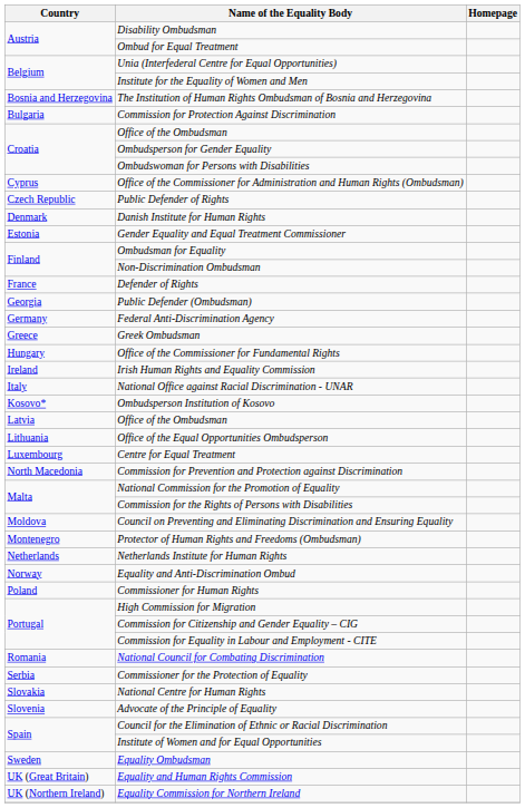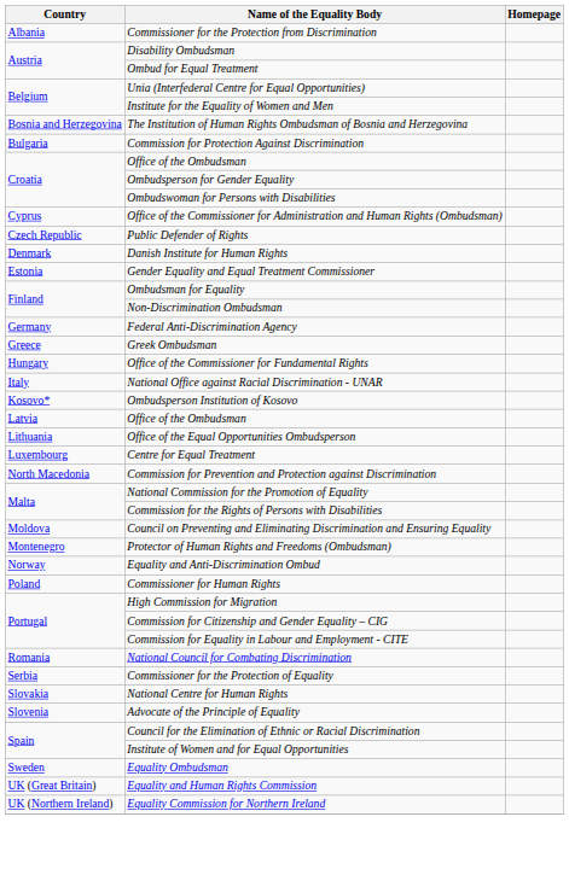 <table class="wikitable sortable">
 <tr>
 <th>Country</th>
 <th>Name of the Equality Body</th>
 <th>Homepage</th>
+</tr>
+<tr>
+<td> <a href='#'>Albania</a></td>
+<td><em>Commissioner for the Protection from Discrimination</em></td>
+<td></td>
 </tr>
 <tr>
 <td rowspan=2> <a href='#'>Austria</a></td>
 <td><em>Disability Ombudsman</em></td>
 <td></td>
 </tr>
 <tr>
 <td><em>Ombud for Equal Treatment</em></td>
 <td></td>
 </tr>
 <tr>
 <td rowspan=2> <a href='#'>Belgium</a></td>
 <td><em>Unia (Interfederal Centre for Equal Opportunities)</em></td>
 <td></td>
 </tr>
 <tr>
 <td><em>Institute for the Equality of Women and Men</em></td>
 <td></td>
 </tr>
 <tr>
 <td> <a href='#'>Bosnia and Herzegovina</a></td>
 <td><em>The Institution of Human Rights Ombudsman of Bosnia and Herzegovina</em></td>
 <td></td>
 </tr>
 <tr>
 <td> <a href='#'>Bulgaria</a></td>
 <td><em>Commission for Protection Against Discrimination</em></td>
 <td></td>
 </tr>
 <tr>
 <td rowspan=3> <a href='#'>Croatia</a></td>
 <td><em>Office of the Ombudsman</em></td>
 <td></td>
 </tr>
 <tr>
 <td><em>Ombudsperson for Gender Equality</em></td>
 <td></td>
 </tr>
 <tr>
 <td><em>Ombudswoman for Persons with Disabilities</em></td>
 <td></td>
 </tr>
 <tr>
 <td> <a href='#'>Cyprus</a></td>
 <td><em>Office of the Commissioner for Administration and Human Rights (Ombudsman)</em></td>
 <td></td>
 </tr>
 <tr>
 <td> <a href='#'>Czech Republic</a></td>
 <td><em>Public Defender of Rights</em></td>
 <td></td>
 </tr>
 <tr>
 <td> <a href='#'>Denmark</a></td>
 <td><em>Danish Institute for Human Rights</em></td>
 <td></td>
 </tr>
 <tr>
 <td> <a href='#'>Estonia</a></td>
 <td><em>Gender Equality and Equal Treatment Commissioner</em></td>
 <td></td>
 </tr>
 <tr>
 <td rowspan=2> <a href='#'>Finland</a></td>
 <td><em>Ombudsman for Equality</em></td>
 <td></td>
 </tr>
 <tr>
 <td><em>Non-Discrimination Ombudsman</em></td>
 <td></td>
 </tr>
 <tr>
-<td> <a href='#'>France</a></td>
-<td><em>Defender of Rights</em></td>
-<td></td>
-</tr>
-<tr>
-<td> <a href='#'>Georgia</a></td>
-<td><em>Public Defender (Ombudsman)</em></td>
-<td></td>
-</tr>
-<tr>
 <td> <a href='#'>Germany</a></td>
 <td><em>Federal Anti-Discrimination Agency</em></td>
 <td></td>
 </tr>
 <tr>
 <td> <a href='#'>Greece</a></td>
 <td><em>Greek Ombudsman</em></td>
 <td></td>
 </tr>
 <tr>
 <td> <a href='#'>Hungary</a></td>
 <td><em>Office of the Commissioner for Fundamental Rights</em></td>
-<td></td>
-</tr>
-<tr>
-<td> <a href='#'>Ireland</a></td>
-<td><em>Irish Human Rights and Equality Commission</em></td>
 <td></td>
 </tr>
 <tr>
 <td> <a href='#'>Italy</a></td>
 <td><em>National Office against Racial Discrimination - UNAR</em></td>
 <td></td>
 </tr>
 <tr>
 <td> <a href='#'>Kosovo*</a></td>
 <td><em>Ombudsperson Institution of Kosovo</em></td>
 <td></td>
 </tr>
 <tr>
 <td> <a href='#'>Latvia</a></td>
 <td><em>Office of the Ombudsman</em></td>
 <td></td>
 </tr>
 <tr>
 <td> <a href='#'>Lithuania</a></td>
 <td><em>Office of the Equal Opportunities Ombudsperson</em></td>
 <td></td>
 </tr>
 <tr>
 <td> <a href='#'>Luxembourg</a></td>
 <td><em>Centre for Equal Treatment</em></td>
 <td></td>
 </tr>
 <tr>
 <td> <a href='#'>North Macedonia</a></td>
 <td><em>Commission for Prevention and Protection against Discrimination</em></td>
 <td></td>
 </tr>
 <tr>
 <td rowspan=2> <a href='#'>Malta</a></td>
 <td><em>National Commission for the Promotion of Equality</em></td>
 <td></td>
 </tr>
 <tr>
 <td><em>Commission for the Rights of Persons with Disabilities</em></td>
 <td></td>
 </tr>
 <tr>
 <td> <a href='#'>Moldova</a></td>
 <td><em>Council on Preventing and Eliminating Discrimination and Ensuring Equality</em></td>
 <td></td>
 </tr>
 <tr>
 <td> <a href='#'>Montenegro</a></td>
 <td><em>Protector of Human Rights and Freedoms (Ombudsman)</em></td>
-<td></td>
-</tr>
-<tr>
-<td> <a href='#'>Netherlands</a></td>
-<td><em>Netherlands Institute for Human Rights</em></td>
 <td></td>
 </tr>
 <tr>
 <td> <a href='#'>Norway</a></td>
 <td><em>Equality and Anti-Discrimination Ombud</em></td>
 <td></td>
 </tr>
 <tr>
 <td> <a href='#'>Poland</a></td>
 <td><em>Commissioner for Human Rights</em></td>
 <td></td>
 </tr>
 <tr>
 <td rowspan=3> <a href='#'>Portugal</a></td>
 <td><em>High Commission for Migration</em></td>
 <td></td>
 </tr>
 <tr>
 <td><em>Commission for Citizenship and Gender Equality – CIG</em></td>
 <td></td>
 </tr>
 <tr>
 <td><em>Commission for Equality in Labour and Employment - CITE</em></td>
 <td></td>
 </tr>
 <tr>
 <td> <a href='#'>Romania</a></td>
 <td><em><a href='#'>National Council for Combating Discrimination</a></em></td>
 <td></td>
 </tr>
 <tr>
 <td> <a href='#'>Serbia</a></td>
 <td><em>Commissioner for the Protection of Equality</em></td>
 <td></td>
 </tr>
 <tr>
 <td> <a href='#'>Slovakia</a></td>
 <td><em>National Centre for Human Rights</em></td>
 <td></td>
 </tr>
 <tr>
 <td> <a href='#'>Slovenia</a></td>
 <td><em>Advocate of the Principle of Equality</em></td>
 <td></td>
 </tr>
 <tr>
 <td rowspan="2"> <a href='#'>Spain</a></td>
 <td><em>Council for the Elimination of Ethnic or Racial Discrimination</em></td>
 <td></td>
 </tr>
 <tr>
 <td><em>Institute of Women and for Equal Opportunities</em></td>
 <td></td>
 </tr>
 <tr>
 <td> <a href='#'>Sweden</a></td>
 <td><em><a href='#'>Equality Ombudsman</a></em></td>
 <td></td>
 </tr>
 <tr>
 <td> <a href='#'>UK</a> (<a href='#'>Great Britain</a>)</td>
 <td><em><a href='#'>Equality and Human Rights Commission</a></em></td>
 <td></td>
 </tr>
 <tr>
 <td> <a href='#'>UK</a> (<a href='#'>Northern Ireland</a>)</td>
 <td><em><a href='#'>Equality Commission for Northern Ireland</a></em></td>
 <td></td>
 </tr>
 <tr>
 </tr>
 </table>
